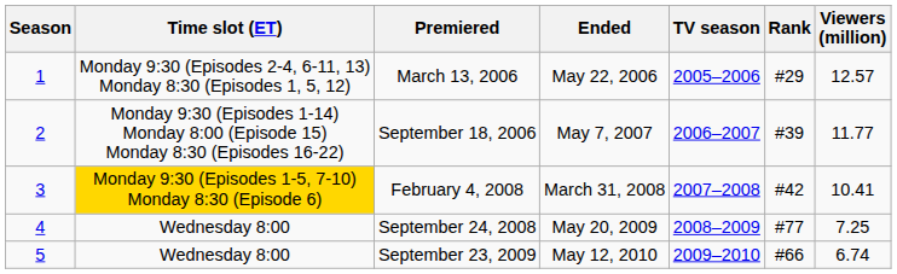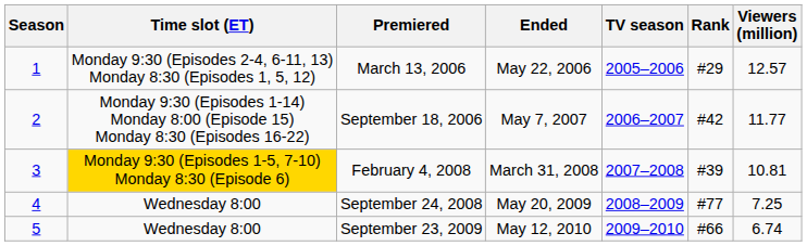 <table class="wikitable plainrowheaders" style="text-align:center;">
 <tr>
 <th scope="col" rowspan="1">Season</th>
 <th scope="col" rowspan="1">Time slot (<a href='#'>ET</a>)</th>
 <th scope="col" colspan="1">Premiered</th>
 <th scope="col" colspan="1">Ended</th>
 <th scope="col" rowspan="1">TV season</th>
 <th scope="col" rowspan="1">Rank</th>
 <th scope="col" rowspan="1">Viewers<br>(million)</th>
 </tr>
 <tr>
 <td scope="row"><a href='#'>1</a></td>
 <td>Monday 9:30 (Episodes 2-4, 6-11, 13)<br>Monday 8:30 (Episodes 1, 5, 12)</td>
 <td>March 13, 2006</td>
 <td>May 22, 2006</td>
 <td><a href='#'>2005–2006</a></td>
 <td>#29</td>
 <td>12.57</td>
 </tr>
 <tr>
 <td scope="row"><a href='#'>2</a></td>
 <td>Monday 9:30 (Episodes 1-14)<br>Monday 8:00 (Episode 15)<br>Monday 8:30 (Episodes 16-22)</td>
 <td>September 18, 2006</td>
 <td>May 7, 2007</td>
 <td><a href='#'>2006–2007</a></td>
-<td>#39</td>
+<td>#42</td>
 <td>11.77</td>
 </tr>
 <tr>
 <td scope="row"><a href='#'>3</a></td>
 <td style="background: gold;">Monday 9:30 (Episodes 1-5, 7-10)<br>Monday 8:30 (Episode 6)</td>
 <td>February 4, 2008</td>
 <td>March 31, 2008</td>
 <td><a href='#'>2007–2008</a></td>
-<td>#42</td>
-<td>10.41</td>
+<td>#39</td>
+<td>10.81</td>
 </tr>
 <tr>
 <td scope="row"><a href='#'>4</a></td>
 <td>Wednesday 8:00</td>
 <td>September 24, 2008</td>
 <td>May 20, 2009</td>
 <td><a href='#'>2008–2009</a></td>
 <td>#77</td>
 <td>7.25</td>
 </tr>
 <tr>
 <td scope="row"><a href='#'>5</a></td>
 <td>Wednesday 8:00</td>
 <td>September 23, 2009</td>
 <td>May 12, 2010</td>
 <td><a href='#'>2009–2010</a></td>
 <td>#66</td>
 <td>6.74</td>
 </tr>
 </table>
